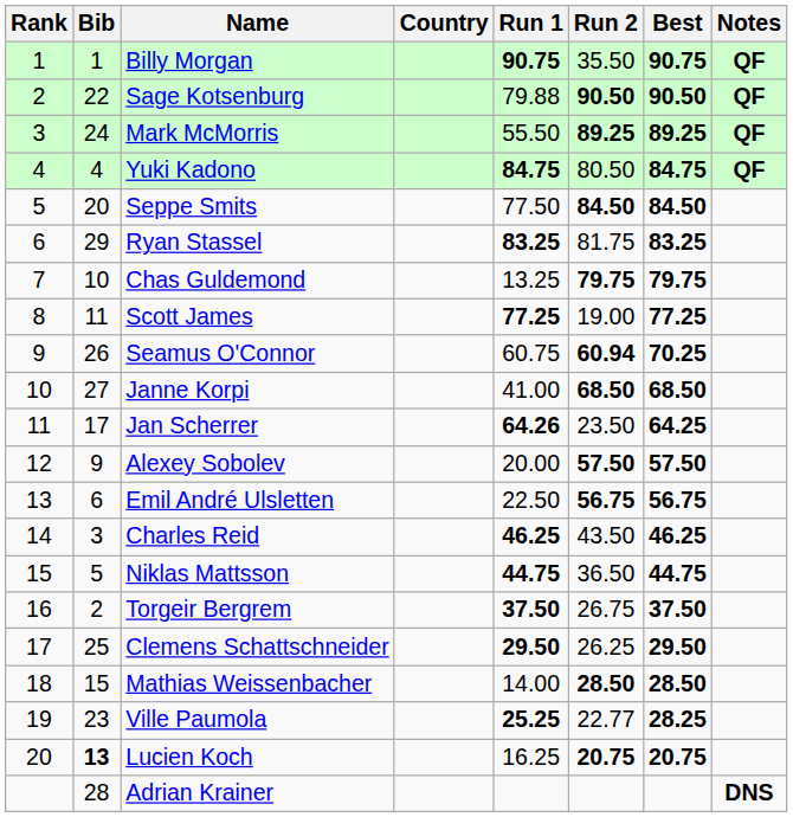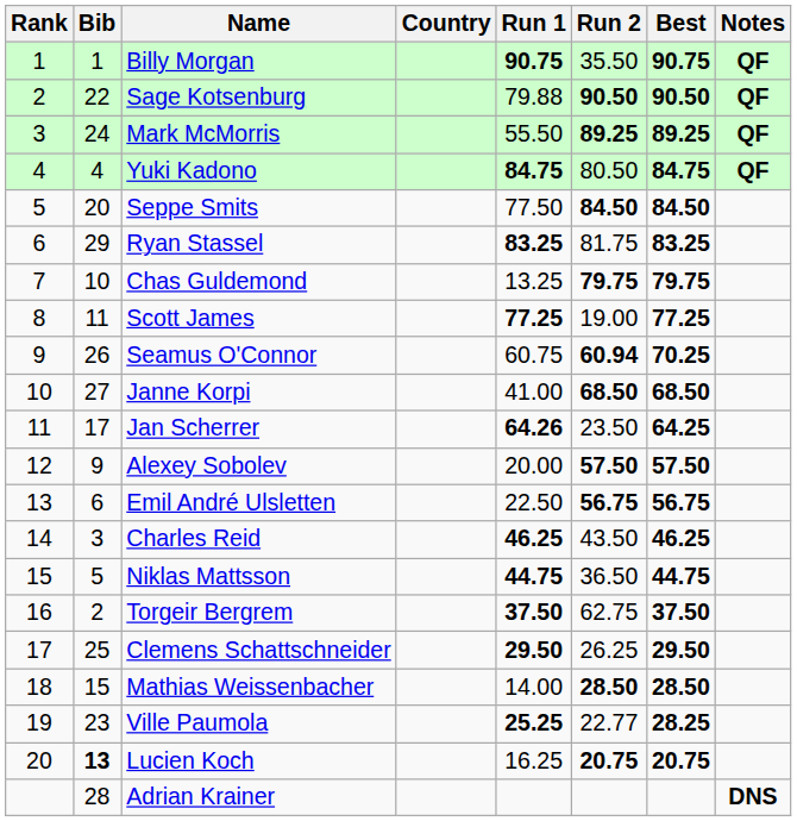 <table class="wikitable sortable" style="text-align:center">
 <tr>
 <th>Rank</th>
 <th>Bib</th>
 <th>Name</th>
 <th>Country</th>
 <th>Run 1</th>
 <th>Run 2</th>
 <th>Best</th>
 <th>Notes</th>
 </tr>
 <tr bgcolor="#ccffcc">
 <td>1</td>
 <td>1</td>
 <td align=left><a href='#'>Billy Morgan</a></td>
 <td align=left></td>
 <td><strong>90.75</strong></td>
 <td>35.50</td>
 <td><strong>90.75</strong></td>
 <td><strong>QF</strong></td>
 </tr>
 <tr bgcolor="#ccffcc">
 <td>2</td>
 <td>22</td>
 <td align=left><a href='#'>Sage Kotsenburg</a></td>
 <td align=left></td>
 <td>79.88</td>
 <td><strong>90.50</strong></td>
 <td><strong>90.50</strong></td>
 <td><strong>QF</strong></td>
 </tr>
 <tr bgcolor="#ccffcc">
 <td>3</td>
 <td>24</td>
 <td align=left><a href='#'>Mark McMorris</a></td>
 <td align=left></td>
 <td>55.50</td>
 <td><strong>89.25</strong></td>
 <td><strong>89.25</strong></td>
 <td><strong>QF</strong></td>
 </tr>
 <tr bgcolor="#ccffcc">
 <td>4</td>
 <td>4</td>
 <td align=left><a href='#'>Yuki Kadono</a></td>
 <td align=left></td>
 <td><strong>84.75</strong></td>
 <td>80.50</td>
 <td><strong>84.75</strong></td>
 <td><strong>QF</strong></td>
 </tr>
 <tr>
 <td>5</td>
 <td>20</td>
 <td align=left><a href='#'>Seppe Smits</a></td>
 <td align=left></td>
 <td>77.50</td>
 <td><strong>84.50</strong></td>
 <td><strong>84.50</strong></td>
 <td></td>
 </tr>
 <tr>
 <td>6</td>
 <td>29</td>
 <td align=left><a href='#'>Ryan Stassel</a></td>
 <td align=left></td>
 <td><strong>83.25</strong></td>
 <td>81.75</td>
 <td><strong>83.25</strong></td>
 <td></td>
 </tr>
 <tr>
 <td>7</td>
 <td>10</td>
 <td align=left><a href='#'>Chas Guldemond</a></td>
 <td align=left></td>
 <td>13.25</td>
 <td><strong>79.75</strong></td>
 <td><strong>79.75</strong></td>
 <td></td>
 </tr>
 <tr>
 <td>8</td>
 <td>11</td>
 <td align=left><a href='#'>Scott James</a></td>
 <td align=left></td>
 <td><strong>77.25</strong></td>
 <td>19.00</td>
 <td><strong>77.25</strong></td>
 <td></td>
 </tr>
 <tr>
 <td>9</td>
 <td>26</td>
 <td align=left><a href='#'>Seamus O'Connor</a></td>
 <td align=left></td>
 <td>60.75</td>
 <td><strong>60.94</strong></td>
 <td><strong>70.25</strong></td>
 <td></td>
 </tr>
 <tr>
 <td>10</td>
 <td>27</td>
 <td align=left><a href='#'>Janne Korpi</a></td>
 <td align=left></td>
 <td>41.00</td>
 <td><strong>68.50</strong></td>
 <td><strong>68.50</strong></td>
 <td></td>
 </tr>
 <tr>
 <td>11</td>
 <td>17</td>
 <td align=left><a href='#'>Jan Scherrer</a></td>
 <td align=left></td>
 <td><strong>64.26</strong></td>
 <td>23.50</td>
 <td><strong>64.25</strong></td>
 <td></td>
 </tr>
 <tr>
 <td>12</td>
 <td>9</td>
 <td align=left><a href='#'>Alexey Sobolev</a></td>
 <td align=left></td>
 <td>20.00</td>
 <td><strong>57.50</strong></td>
 <td><strong>57.50</strong></td>
 <td></td>
 </tr>
 <tr>
 <td>13</td>
 <td>6</td>
 <td align=left><a href='#'>Emil André Ulsletten</a></td>
 <td align=left></td>
 <td>22.50</td>
 <td><strong>56.75</strong></td>
 <td><strong>56.75</strong></td>
 <td></td>
 </tr>
 <tr>
 <td>14</td>
 <td>3</td>
 <td align=left><a href='#'>Charles Reid</a></td>
 <td align=left></td>
 <td><strong>46.25</strong></td>
 <td>43.50</td>
 <td><strong>46.25</strong></td>
 <td></td>
 </tr>
 <tr>
 <td>15</td>
 <td>5</td>
 <td align=left><a href='#'>Niklas Mattsson</a></td>
 <td align=left></td>
 <td><strong>44.75</strong></td>
 <td>36.50</td>
 <td><strong>44.75</strong></td>
 <td></td>
 </tr>
 <tr>
 <td>16</td>
 <td>2</td>
 <td align=left><a href='#'>Torgeir Bergrem</a></td>
 <td align=left></td>
 <td><strong>37.50</strong></td>
-<td>26.75</td>
+<td>62.75</td>
 <td><strong>37.50</strong></td>
 <td></td>
 </tr>
 <tr>
 <td>17</td>
 <td>25</td>
 <td align=left><a href='#'>Clemens Schattschneider</a></td>
 <td align=left></td>
 <td><strong>29.50</strong></td>
 <td>26.25</td>
 <td><strong>29.50</strong></td>
 <td></td>
 </tr>
 <tr>
 <td>18</td>
 <td>15</td>
 <td align=left><a href='#'>Mathias Weissenbacher</a></td>
 <td align=left></td>
 <td>14.00</td>
 <td><strong>28.50</strong></td>
 <td><strong>28.50</strong></td>
 <td></td>
 </tr>
 <tr>
 <td>19</td>
 <td>23</td>
 <td align=left><a href='#'>Ville Paumola</a></td>
 <td align=left></td>
 <td><strong>25.25</strong></td>
 <td>22.77</td>
 <td><strong>28.25</strong></td>
 <td></td>
 </tr>
 <tr>
 <td>20</td>
 <td><strong>13</strong></td>
 <td align=left><a href='#'>Lucien Koch</a></td>
 <td align=left></td>
 <td>16.25</td>
 <td><strong>20.75</strong></td>
 <td><strong>20.75</strong></td>
 <td></td>
 </tr>
 <tr>
 <td></td>
 <td>28</td>
 <td align=left><a href='#'>Adrian Krainer</a></td>
 <td align=left></td>
 <td></td>
 <td></td>
 <td></td>
 <td><strong>DNS</strong></td>
 </tr>
 </table>
